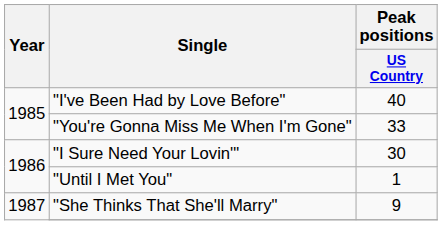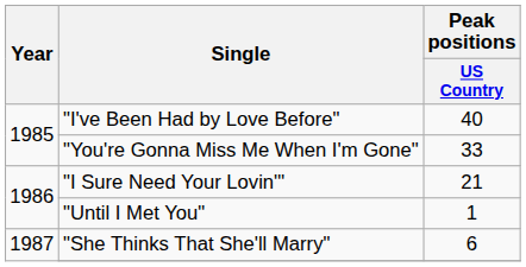 <table class="wikitable" style="text-align:center;">
 <tr>
 <th rowspan="2">Year</th>
 <th rowspan="2">Single</th>
 <th colspan="1">Peak positions</th>
 </tr>
 <tr style="font-size:smaller;">
 <th width="65"><a href='#'>US Country</a></th>
 </tr>
 <tr>
 <td rowspan="2">1985</td>
 <td align="left">"I've Been Had by Love Before"</td>
 <td>40</td>
 </tr>
 <tr>
 <td align="left">"You're Gonna Miss Me When I'm Gone"</td>
 <td>33</td>
 </tr>
 <tr>
 <td rowspan="2">1986</td>
 <td align="left">"I Sure Need Your Lovin'"</td>
-<td>30</td>
+<td>21</td>
 </tr>
 <tr>
 <td align="left">"Until I Met You"</td>
 <td>1</td>
 </tr>
 <tr>
 <td rowspan="3">1987</td>
 <td align="left">"She Thinks That She'll Marry"</td>
-<td>9</td>
+<td>6</td>
 </tr>
 <tr>
 </tr>
 </table>
